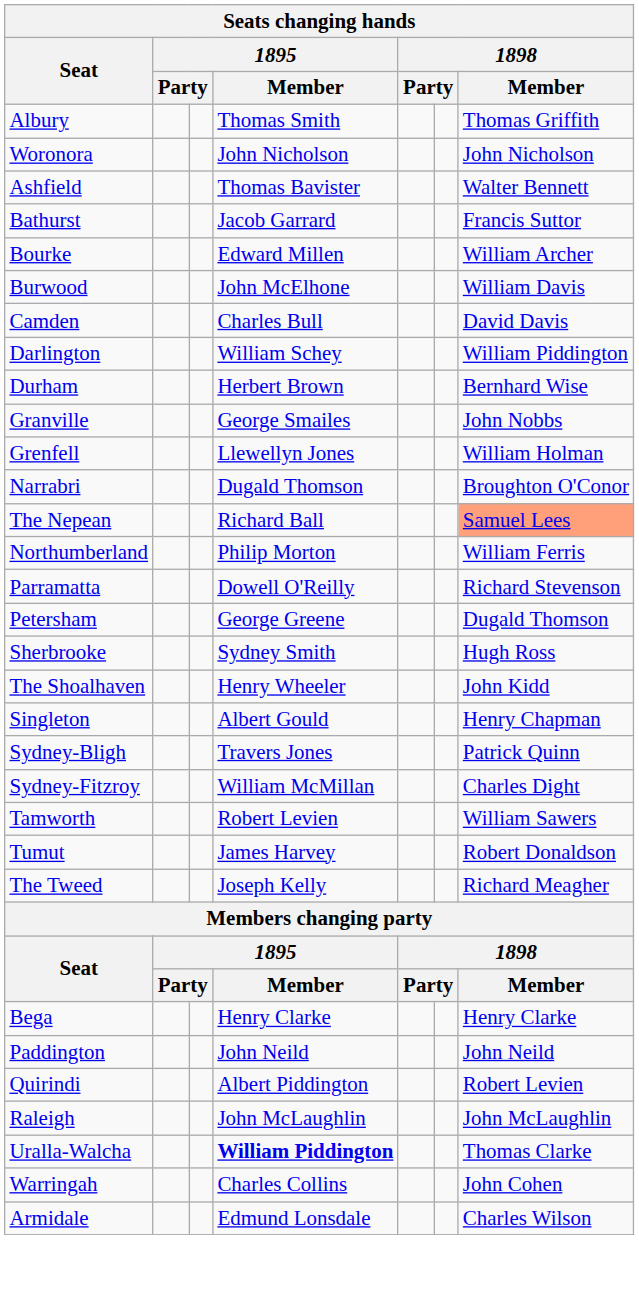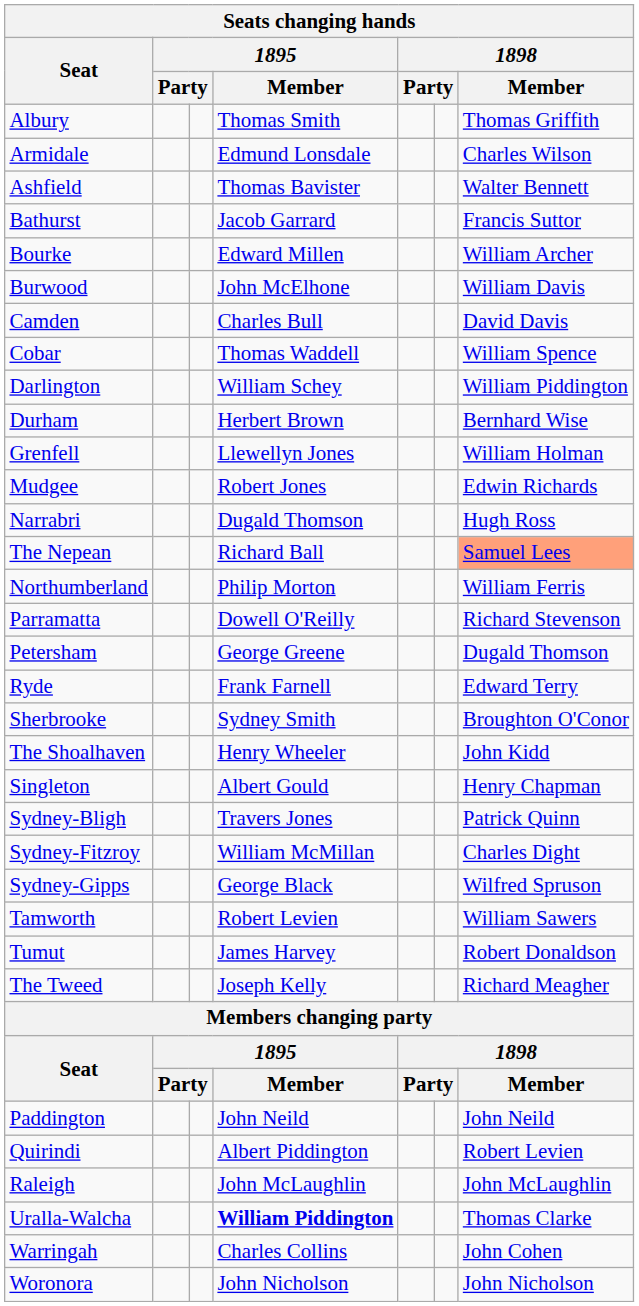 <table class="wikitable">
 <tr>
 <th colspan="7">Seats changing hands</th>
 </tr>
 <tr>
 <th rowspan="2">Seat</th>
 <th colspan="3"><em>1895</em></th>
 <th colspan="3"><em>1898</em></th>
 </tr>
 <tr>
 <th colspan="2">Party</th>
 <th>Member</th>
 <th colspan="2">Party</th>
 <th>Member</th>
 </tr>
 <tr>
 <td><a href='#'>Albury</a></td>
 <td> </td>
 <td></td>
 <td><a href='#'>Thomas Smith</a></td>
 <td> </td>
 <td></td>
 <td><a href='#'>Thomas Griffith</a></td>
 </tr>
 <tr>
-<td><a href='#'>Woronora</a></td>
+<td><a href='#'>Armidale</a></td>
 <td> </td>
 <td></td>
-<td><a href='#'>John Nicholson</a></td>
+<td><a href='#'>Edmund Lonsdale</a></td>
 <td> </td>
 <td></td>
-<td><a href='#'>John Nicholson</a></td>
+<td><a href='#'>Charles Wilson</a></td>
 </tr>
 <tr>
 <td><a href='#'>Ashfield</a></td>
 <td> </td>
 <td></td>
 <td><a href='#'>Thomas Bavister</a></td>
 <td> </td>
 <td></td>
 <td><a href='#'>Walter Bennett</a></td>
 </tr>
 <tr>
 <td><a href='#'>Bathurst</a></td>
 <td> </td>
 <td></td>
 <td><a href='#'>Jacob Garrard</a></td>
 <td> </td>
 <td></td>
 <td><a href='#'>Francis Suttor</a></td>
 </tr>
 <tr>
 <td><a href='#'>Bourke</a></td>
 <td> </td>
 <td></td>
 <td><a href='#'>Edward Millen</a></td>
 <td> </td>
 <td></td>
 <td><a href='#'>William Archer</a></td>
 </tr>
 <tr>
 <td><a href='#'>Burwood</a></td>
 <td> </td>
 <td></td>
 <td><a href='#'>John McElhone</a></td>
 <td> </td>
 <td></td>
 <td><a href='#'>William Davis</a></td>
 </tr>
 <tr>
 <td><a href='#'>Camden</a></td>
 <td> </td>
 <td></td>
 <td><a href='#'>Charles Bull</a></td>
 <td> </td>
 <td></td>
 <td><a href='#'>David Davis</a></td>
 </tr>
 <tr>
+<td><a href='#'>Cobar</a></td>
+<td> </td>
+<td></td>
+<td><a href='#'>Thomas Waddell</a></td>
+<td> </td>
+<td></td>
+<td><a href='#'>William Spence</a></td>
+</tr>
+<tr>
 <td><a href='#'>Darlington</a></td>
 <td> </td>
 <td></td>
 <td><a href='#'>William Schey</a></td>
 <td> </td>
 <td></td>
 <td><a href='#'>William Piddington</a></td>
 </tr>
 <tr>
 <td><a href='#'>Durham</a></td>
 <td> </td>
 <td></td>
 <td><a href='#'>Herbert Brown</a></td>
 <td> </td>
 <td></td>
 <td><a href='#'>Bernhard Wise</a></td>
 </tr>
 <tr>
-<td><a href='#'>Granville</a></td>
-<td> </td>
-<td></td>
-<td><a href='#'>George Smailes</a></td>
-<td> </td>
-<td></td>
-<td><a href='#'>John Nobbs</a></td>
-</tr>
-<tr>
 <td><a href='#'>Grenfell</a></td>
 <td> </td>
 <td></td>
 <td><a href='#'>Llewellyn Jones</a></td>
 <td> </td>
 <td></td>
 <td><a href='#'>William Holman</a></td>
 </tr>
 <tr>
+<td><a href='#'>Mudgee</a></td>
+<td> </td>
+<td></td>
+<td><a href='#'>Robert Jones</a></td>
+<td> </td>
+<td></td>
+<td><a href='#'>Edwin Richards</a></td>
+</tr>
+<tr>
 <td><a href='#'>Narrabri</a></td>
 <td> </td>
 <td></td>
 <td><a href='#'>Dugald Thomson</a></td>
 <td> </td>
 <td></td>
-<td><a href='#'>Broughton O'Conor</a></td>
+<td><a href='#'>Hugh Ross</a></td>
 </tr>
 <tr>
 <td><a href='#'>The Nepean</a></td>
 <td> </td>
 <td></td>
 <td><a href='#'>Richard Ball</a></td>
 <td> </td>
 <td></td>
 <td style="background: lightsalmon;"><a href='#'>Samuel Lees</a></td>
 </tr>
 <tr>
 <td><a href='#'>Northumberland</a></td>
 <td> </td>
 <td></td>
 <td><a href='#'>Philip Morton</a></td>
 <td> </td>
 <td></td>
 <td><a href='#'>William Ferris</a></td>
 </tr>
 <tr>
 <td><a href='#'>Parramatta</a></td>
 <td> </td>
 <td></td>
 <td><a href='#'>Dowell O'Reilly</a></td>
 <td> </td>
 <td></td>
 <td><a href='#'>Richard Stevenson</a></td>
 </tr>
 <tr>
 <td><a href='#'>Petersham</a></td>
 <td> </td>
 <td></td>
 <td><a href='#'>George Greene</a></td>
 <td> </td>
 <td></td>
 <td><a href='#'>Dugald Thomson</a></td>
 </tr>
 <tr>
+<td><a href='#'>Ryde</a></td>
+<td> </td>
+<td></td>
+<td><a href='#'>Frank Farnell</a></td>
+<td> </td>
+<td></td>
+<td><a href='#'>Edward Terry</a></td>
+</tr>
+<tr>
 <td><a href='#'>Sherbrooke</a></td>
 <td> </td>
 <td></td>
 <td><a href='#'>Sydney Smith</a></td>
 <td> </td>
 <td></td>
-<td><a href='#'>Hugh Ross</a></td>
+<td><a href='#'>Broughton O'Conor</a></td>
 </tr>
 <tr>
 <td><a href='#'>The Shoalhaven</a></td>
 <td> </td>
 <td></td>
 <td><a href='#'>Henry Wheeler</a></td>
 <td> </td>
 <td></td>
 <td><a href='#'>John Kidd</a></td>
 </tr>
 <tr>
 <td><a href='#'>Singleton</a></td>
 <td> </td>
 <td></td>
 <td><a href='#'>Albert Gould</a></td>
 <td> </td>
 <td></td>
 <td><a href='#'>Henry Chapman</a></td>
 </tr>
 <tr>
 <td><a href='#'>Sydney-Bligh</a></td>
 <td> </td>
 <td></td>
 <td><a href='#'>Travers Jones</a></td>
 <td> </td>
 <td></td>
 <td><a href='#'>Patrick Quinn</a></td>
 </tr>
 <tr>
 <td><a href='#'>Sydney-Fitzroy</a></td>
 <td> </td>
 <td></td>
 <td><a href='#'>William McMillan</a></td>
 <td> </td>
 <td></td>
 <td><a href='#'>Charles Dight</a></td>
+</tr>
+<tr>
+<td><a href='#'>Sydney-Gipps</a></td>
+<td> </td>
+<td></td>
+<td><a href='#'>George Black</a></td>
+<td> </td>
+<td></td>
+<td><a href='#'>Wilfred Spruson</a></td>
 </tr>
 <tr>
 <td><a href='#'>Tamworth</a></td>
 <td> </td>
 <td></td>
 <td><a href='#'>Robert Levien</a></td>
 <td> </td>
 <td></td>
 <td><a href='#'>William Sawers</a></td>
 </tr>
 <tr>
 <td><a href='#'>Tumut</a></td>
 <td> </td>
 <td></td>
 <td><a href='#'>James Harvey</a></td>
 <td> </td>
 <td></td>
 <td><a href='#'>Robert Donaldson</a></td>
 </tr>
 <tr>
 <td><a href='#'>The Tweed</a></td>
 <td> </td>
 <td></td>
 <td><a href='#'>Joseph Kelly</a></td>
 <td> </td>
 <td></td>
 <td><a href='#'>Richard Meagher</a></td>
 </tr>
 <tr>
 <th colspan="7">Members changing party</th>
 </tr>
 <tr>
 <th rowspan="2">Seat</th>
 <th colspan="3"><em>1895</em></th>
 <th colspan="3"><em>1898</em></th>
 </tr>
 <tr>
 <th colspan="2">Party</th>
 <th>Member</th>
 <th colspan="2">Party</th>
 <th>Member</th>
-</tr>
-<tr>
-<td><a href='#'>Bega</a></td>
-<td> </td>
-<td></td>
-<td><a href='#'>Henry Clarke</a></td>
-<td> </td>
-<td></td>
-<td><a href='#'>Henry Clarke</a></td>
 </tr>
 <tr>
 <td><a href='#'>Paddington</a></td>
 <td> </td>
 <td></td>
 <td><a href='#'>John Neild</a></td>
 <td> </td>
 <td></td>
 <td><a href='#'>John Neild</a></td>
 </tr>
 <tr>
 <td><a href='#'>Quirindi</a></td>
 <td> </td>
 <td></td>
 <td><a href='#'>Albert Piddington</a></td>
 <td> </td>
 <td></td>
 <td><a href='#'>Robert Levien</a></td>
 </tr>
 <tr>
 <td><a href='#'>Raleigh</a></td>
 <td> </td>
 <td></td>
 <td><a href='#'>John McLaughlin</a></td>
 <td> </td>
 <td></td>
 <td><a href='#'>John McLaughlin</a></td>
 </tr>
 <tr>
 <td><a href='#'>Uralla-Walcha</a></td>
 <td> </td>
 <td></td>
 <td><strong><a href='#'>William Piddington</a></strong></td>
 <td> </td>
 <td></td>
 <td><a href='#'>Thomas Clarke</a></td>
 </tr>
 <tr>
 <td><a href='#'>Warringah</a></td>
 <td> </td>
 <td></td>
 <td><a href='#'>Charles Collins</a></td>
 <td> </td>
 <td></td>
 <td><a href='#'>John Cohen</a></td>
 </tr>
 <tr>
-<td><a href='#'>Armidale</a></td>
+<td><a href='#'>Woronora</a></td>
 <td> </td>
 <td></td>
-<td><a href='#'>Edmund Lonsdale</a></td>
+<td><a href='#'>John Nicholson</a></td>
 <td> </td>
 <td></td>
-<td><a href='#'>Charles Wilson</a></td>
+<td><a href='#'>John Nicholson</a></td>
 </tr>
 </table>
